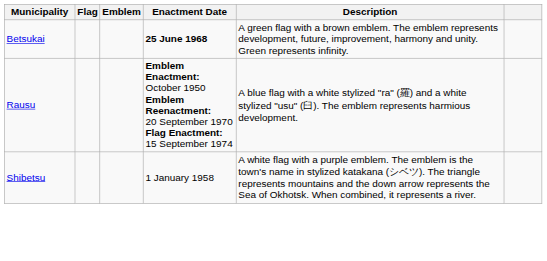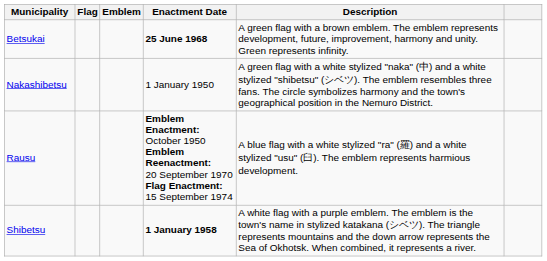 <table class="wikitable">
 <tr>
 <th style="width:12ch;">Municipality</th>
 <th>Flag</th>
 <th>Emblem</th>
 <th style="width:16ch;">Enactment Date</th>
 <th>Description</th>
 <th style="width:6ch;"></th>
 </tr>
 <tr>
 <td><a href='#'>Betsukai</a></td>
 <td></td>
 <td></td>
 <td><strong>25 June 1968</strong></td>
 <td>A green flag with a brown emblem. The emblem represents development, future, improvement, harmony and unity. Green represents infinity.</td>
 <td></td>
 </tr>
 <tr>
+<td><a href='#'>Nakashibetsu</a></td>
+<td></td>
+<td></td>
+<td>1 January 1950</td>
+<td>A green flag with a white stylized "naka" (中) and a white stylized "shibetsu" (シベツ). The emblem resembles three fans. The circle symbolizes harmony and the town's geographical position in the Nemuro District.</td>
+<td></td>
+</tr>
+<tr>
 <td><a href='#'>Rausu</a></td>
 <td></td>
 <td></td>
 <td><strong>Emblem Enactment:</strong><br>October 1950<br><strong>Emblem Reenactment:</strong><br>20 September 1970<br><strong>Flag Enactment:</strong><br>15 September 1974</td>
 <td>A blue flag with a white stylized "ra" (羅) and a white stylized "usu" (臼). The emblem represents harmious development.</td>
 <td></td>
 </tr>
 <tr>
 <td><a href='#'>Shibetsu</a></td>
 <td></td>
 <td></td>
-<td>1 January 1958</td>
+<td><strong>1 January 1958</strong></td>
 <td>A white flag with a purple emblem. The emblem is the town's name in stylized katakana (シベツ). The triangle represents mountains and the down arrow represents the Sea of Okhotsk. When combined, it represents a river.</td>
 <td></td>
 </tr>
 </table>
